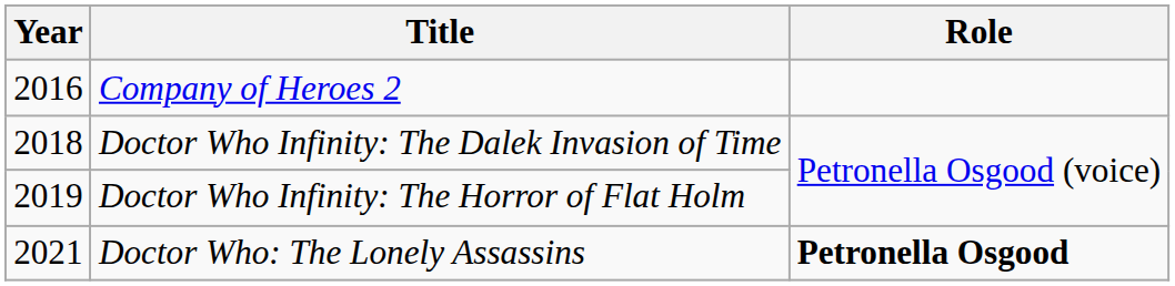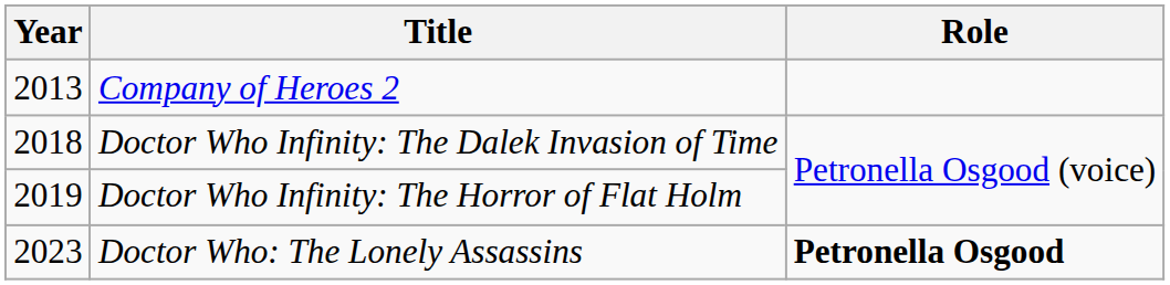 <table class="wikitable">
 <tr>
 <th>Year</th>
 <th>Title</th>
 <th>Role</th>
 </tr>
 <tr>
-<td>2016</td>
+<td>2013</td>
 <td><em><a href='#'>Company of Heroes 2</a></em></td>
 <td></td>
 </tr>
 <tr>
 <td>2018</td>
 <td><em>Doctor Who Infinity: The Dalek Invasion of Time</em></td>
 <td rowspan="2"><a href='#'>Petronella Osgood</a> (voice)</td>
 </tr>
 <tr>
 <td>2019</td>
 <td><em>Doctor Who Infinity: The Horror of Flat Holm</em></td>
 </tr>
 <tr>
-<td>2021</td>
+<td>2023</td>
 <td><em>Doctor Who: The Lonely Assassins</em></td>
 <td><strong>Petronella Osgood</strong></td>
 </tr>
 </table>
